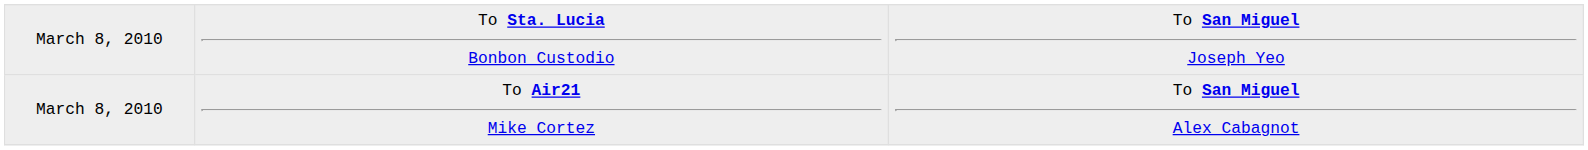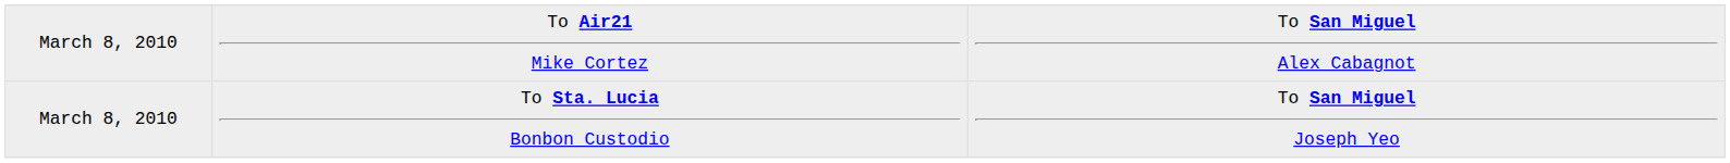 <table border=1 style="border-collapse:collapse; text-align: center; width: 100%" bordercolor="#DFDFDF"  cellpadding="5">
 <tr>
+</tr>
+<tr bgcolor="eeeeee">
+<td style="width:12%">March 8, 2010<br></td>
+<td style="width:44%" valign="top">To <strong><a href='#'>Air21</a></strong><hr><a href='#'>Mike Cortez</a></td>
+<td style="width:44%" valign="top">To <strong><a href='#'>San Miguel</a></strong><hr><a href='#'>Alex Cabagnot</a></td>
 </tr>
 <tr bgcolor="eeeeee">
 <td style="width:12%">March 8, 2010<br></td>
 <td style="width:44%" valign="top">To <strong><a href='#'>Sta. Lucia</a></strong><hr><a href='#'>Bonbon Custodio</a></td>
 <td style="width:44%" valign="top">To <strong><a href='#'>San Miguel</a></strong><hr><a href='#'>Joseph Yeo</a></td>
 </tr>
-<tr bgcolor="eeeeee">
-<td style="width:12%">March 8, 2010<br></td>
-<td style="width:44%" valign="top">To <strong><a href='#'>Air21</a></strong><hr><a href='#'>Mike Cortez</a></td>
-<td style="width:44%" valign="top">To <strong><a href='#'>San Miguel</a></strong><hr><a href='#'>Alex Cabagnot</a></td>
-</tr>
 <tr>
 </tr>
 </table>
